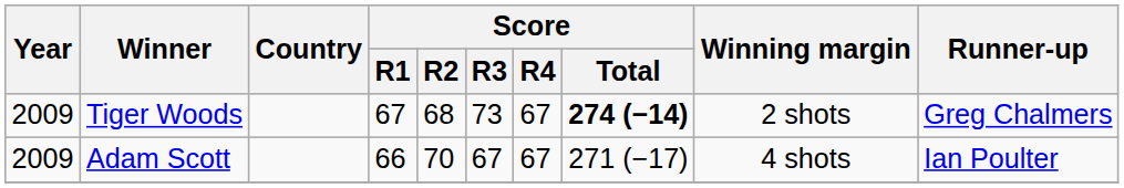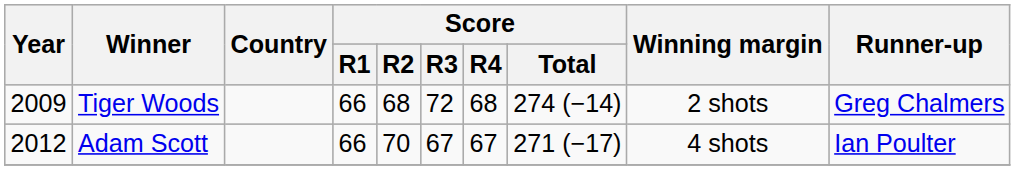 <table class="wikitable">
 <tr>
 <th rowspan=2>Year</th>
 <th rowspan=2>Winner</th>
 <th rowspan=2>Country</th>
 <th colspan=5>Score</th>
 <th rowspan=2>Winning margin</th>
 <th rowspan=2>Runner-up</th>
 </tr>
 <tr>
 <th>R1</th>
 <th>R2</th>
 <th>R3</th>
 <th>R4</th>
 <th>Total</th>
 </tr>
 <tr>
 <td align=center>2009</td>
 <td><a href='#'>Tiger Woods</a></td>
 <td></td>
-<td>67</td>
+<td>66</td>
 <td>68</td>
-<td>73</td>
-<td>67</td>
-<td align=center><strong>274 (−14)</strong></td>
+<td>72</td>
+<td>68</td>
+<td align=center>274 (−14)</td>
 <td align=center>2 shots</td>
 <td> <a href='#'>Greg Chalmers</a></td>
 </tr>
 <tr>
-<td align=center>2009</td>
+<td align=center>2012</td>
 <td><a href='#'>Adam Scott</a></td>
 <td></td>
 <td>66</td>
 <td>70</td>
 <td>67</td>
 <td>67</td>
 <td align=center>271 (−17)</td>
 <td align=center>4 shots</td>
 <td> <a href='#'>Ian Poulter</a></td>
 </tr>
 <tr>
 </tr>
 </table>
